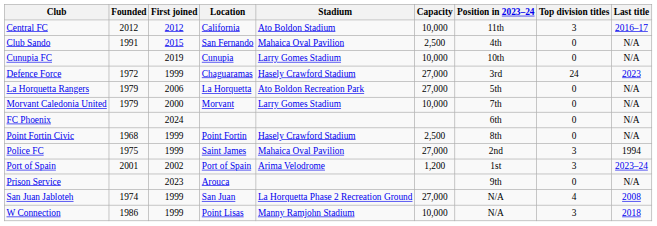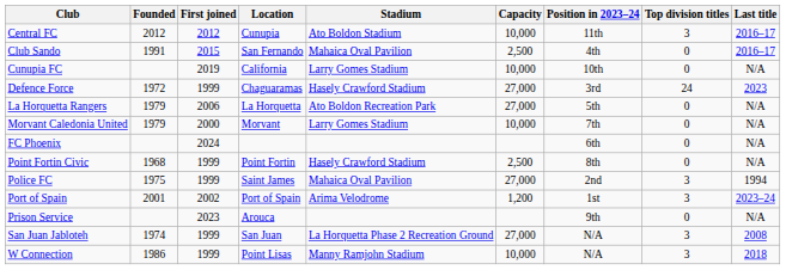 <table class="sortable wikitable" style="font-size:90%;">
 <tr>
 <th>Club</th>
 <th>Founded</th>
 <th>First joined</th>
 <th>Location</th>
 <th>Stadium</th>
 <th>Capacity</th>
 <th>Position in <a href='#'>2023–24</a></th>
 <th>Top division titles</th>
 <th>Last title</th>
 </tr>
 <tr>
 <td><a href='#'>Central FC</a></td>
 <td align=center>2012</td>
 <td align=center><a href='#'>2012</a></td>
-<td><a href='#'>California</a></td>
+<td><a href='#'>Cunupia</a></td>
 <td><a href='#'>Ato Boldon Stadium</a></td>
 <td align=center>10,000</td>
 <td align=center>11th</td>
 <td align=center>3</td>
 <td align=center><a href='#'>2016–17</a></td>
 </tr>
 <tr>
 <td><a href='#'>Club Sando</a></td>
 <td align=center>1991</td>
 <td align=center><a href='#'>2015</a></td>
 <td><a href='#'>San Fernando</a></td>
 <td><a href='#'>Mahaica Oval Pavilion</a></td>
 <td align=center>2,500</td>
 <td align=center>4th</td>
 <td align=center>0</td>
-<td align=center>N/A</td>
+<td align=center><a href='#'>2016–17</a></td>
 </tr>
 <tr>
 <td><a href='#'>Cunupia FC</a></td>
 <td align=center></td>
 <td align=center>2019</td>
-<td><a href='#'>Cunupia</a></td>
+<td><a href='#'>California</a></td>
 <td><a href='#'>Larry Gomes Stadium</a></td>
 <td align=center>10,000</td>
 <td align=center>10th</td>
 <td align=center>0</td>
 <td align=center>N/A</td>
 </tr>
 <tr>
 <td><a href='#'>Defence Force</a></td>
 <td align=center>1972</td>
 <td align=center>1999</td>
 <td><a href='#'>Chaguaramas</a></td>
 <td><a href='#'>Hasely Crawford Stadium</a></td>
 <td align=center>27,000</td>
 <td align=center>3rd</td>
 <td align=center>24</td>
 <td align=center><a href='#'>2023</a></td>
 </tr>
 <tr>
 <td><a href='#'>La Horquetta Rangers</a></td>
 <td align=center>1979</td>
 <td align=center>2006</td>
 <td><a href='#'>La Horquetta</a></td>
 <td><a href='#'>Ato Boldon Recreation Park</a></td>
 <td align=center>27,000</td>
 <td align=center>5th</td>
 <td align=center>0</td>
 <td align=center>N/A</td>
 </tr>
 <tr>
 <td><a href='#'>Morvant Caledonia United</a></td>
 <td align=center>1979</td>
 <td align=center>2000</td>
 <td><a href='#'>Morvant</a></td>
 <td><a href='#'>Larry Gomes Stadium</a></td>
 <td align=center>10,000</td>
 <td align=center>7th</td>
 <td align=center>0</td>
 <td align=center>N/A</td>
 </tr>
 <tr>
 <td><a href='#'>FC Phoenix</a></td>
 <td align=center></td>
 <td align=center>2024</td>
 <td></td>
 <td></td>
 <td align=center></td>
 <td align=center>6th</td>
 <td align=center>0</td>
 <td align=center>N/A</td>
 </tr>
 <tr>
 <td><a href='#'>Point Fortin Civic</a></td>
 <td align=center>1968</td>
 <td align=center>1999</td>
 <td><a href='#'>Point Fortin</a></td>
 <td><a href='#'>Hasely Crawford Stadium</a></td>
 <td align=center>2,500</td>
 <td align=center>8th</td>
 <td align=center>0</td>
 <td align=center>N/A</td>
 </tr>
 <tr>
 <td><a href='#'>Police FC</a></td>
 <td align=center>1975</td>
 <td align=center>1999</td>
 <td><a href='#'>Saint James</a></td>
 <td><a href='#'>Mahaica Oval Pavilion</a></td>
 <td align=center>27,000</td>
 <td align=center>2nd</td>
 <td align=center>3</td>
 <td align=center>1994</td>
 </tr>
 <tr>
 <td><a href='#'>Port of Spain</a></td>
 <td align=center>2001</td>
 <td align=center>2002</td>
 <td><a href='#'>Port of Spain</a></td>
 <td><a href='#'>Arima Velodrome</a></td>
 <td align=center>1,200</td>
 <td align=center>1st</td>
 <td align=center>3</td>
 <td align=center><a href='#'>2023–24</a></td>
 </tr>
 <tr>
 <td><a href='#'>Prison Service</a></td>
 <td align=center></td>
 <td align=center>2023</td>
 <td><a href='#'>Arouca</a></td>
 <td></td>
 <td align=center></td>
 <td align=center>9th</td>
 <td align=center>0</td>
 <td align=center>N/A</td>
 </tr>
 <tr>
 <td><a href='#'>San Juan Jabloteh</a></td>
 <td align=center>1974</td>
 <td align=center>1999</td>
 <td><a href='#'>San Juan</a></td>
 <td><a href='#'>La Horquetta Phase 2 Recreation Ground</a></td>
 <td align=center>27,000</td>
 <td align=center>N/A</td>
-<td align=center>4</td>
+<td align=center>3</td>
 <td align=center><a href='#'>2008</a></td>
 </tr>
 <tr>
 <td><a href='#'>W Connection</a></td>
 <td align=center>1986</td>
 <td align=center>1999</td>
 <td><a href='#'>Point Lisas</a></td>
 <td><a href='#'>Manny Ramjohn Stadium</a></td>
 <td align=center>10,000</td>
 <td align=center>N/A</td>
 <td align=center>3</td>
 <td align=center><a href='#'>2018</a></td>
 </tr>
 </table>
